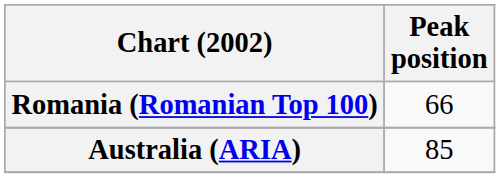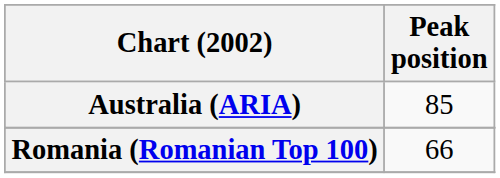 <table class="wikitable sortable plainrowheaders">
 <tr>
 <th>Chart (2002)</th>
 <th align="center">Peak<br>position</th>
+</tr>
+<tr>
+<th scope="row">Australia (<a href='#'>ARIA</a>)</th>
+<td align="center">85</td>
+</tr>
+<tr>
 </tr>
 <tr>
 <th scope="row">Romania (<a href='#'>Romanian Top 100</a>)</th>
 <td align="center">66</td>
 </tr>
 <tr>
 </tr>
-<tr>
-<th scope="row">Australia (<a href='#'>ARIA</a>)</th>
-<td align="center">85</td>
-</tr>
-<tr>
-</tr>
 </table>
